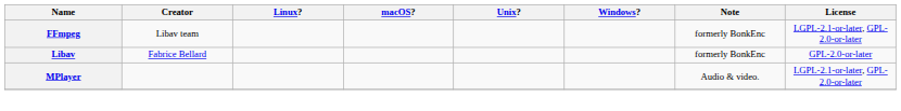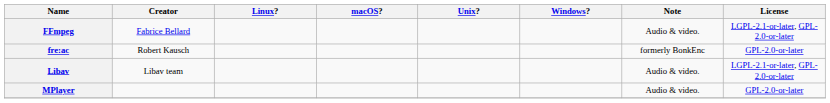 <table class="wikitable sortable" style="width: 100%; table-layout: fixed; font-size: smaller; text-align: center;">
 <tr style="background: #ececec">
 <th style="width:12em">Name</th>
 <th>Creator</th>
 <th><a href='#'>Linux</a>?</th>
 <th><a href='#'>macOS</a>?</th>
 <th><a href='#'>Unix</a>?</th>
 <th><a href='#'>Windows</a>?</th>
 <th>Note</th>
 <th>License</th>
 </tr>
 <tr>
 <th><a href='#'>FFmpeg</a></th>
-<td>Libav team</td>
+<td><a href='#'>Fabrice Bellard</a></td>
 <td></td>
 <td></td>
 <td></td>
 <td></td>
-<td>formerly BonkEnc</td>
+<td>Audio & video.</td>
 <td><a href='#'>LGPL-2.1-or-later</a>, <a href='#'>GPL-2.0-or-later</a></td>
 </tr>
 <tr>
-<th><a href='#'>Libav</a></th>
-<td><a href='#'>Fabrice Bellard</a></td>
+<th><a href='#'>fre:ac</a></th>
+<td>Robert Kausch</td>
 <td></td>
 <td></td>
 <td></td>
 <td></td>
 <td>formerly BonkEnc</td>
 <td><a href='#'>GPL-2.0-or-later</a></td>
+</tr>
+<tr>
+<th><a href='#'>Libav</a></th>
+<td>Libav team</td>
+<td></td>
+<td></td>
+<td></td>
+<td></td>
+<td>Audio & video.</td>
+<td><a href='#'>LGPL-2.1-or-later</a>, <a href='#'>GPL-2.0-or-later</a></td>
 </tr>
 <tr>
 <th><a href='#'>MPlayer</a></th>
 <td></td>
 <td></td>
 <td></td>
 <td></td>
 <td></td>
 <td>Audio & video.</td>
-<td><a href='#'>LGPL-2.1-or-later</a>, <a href='#'>GPL-2.0-or-later</a></td>
+<td><a href='#'>GPL-2.0-or-later</a></td>
 </tr>
 <tr>
 </tr>
 </table>
